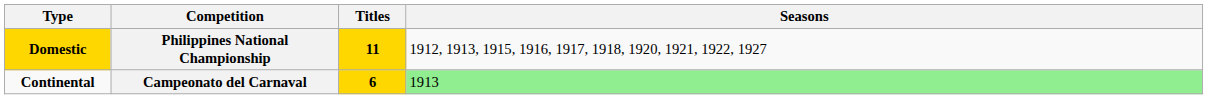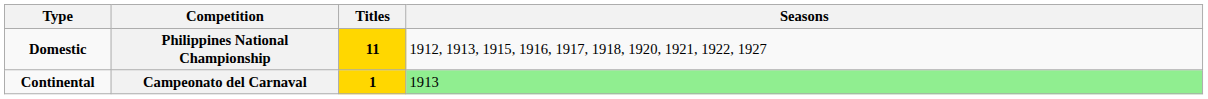 <table class="wikitable plainrowheaders" style="font-size:95%; text-align:center;">
 <tr>
 <th style="width: 1%;">Type</th>
 <th style="width: 5%;">Competition</th>
 <th style="width: 1%;">Titles</th>
 <th style="width: 21%;">Seasons</th>
 </tr>
 <tr>
-<td rowspan="1" style="background: gold;"><strong>Domestic</strong></td>
+<td rowspan="1"><strong>Domestic</strong></td>
 <th scope=col>Philippines National Championship</th>
 <td bgcolor="gold"><strong>11</strong></td>
 <td align=left>1912, 1913, 1915, 1916, 1917, 1918, 1920, 1921, 1922, 1927</td>
 </tr>
 <tr>
 <td rowspan="1"><strong>Continental</strong></td>
 <th scope=col>Campeonato del Carnaval</th>
-<td bgcolor="gold"><strong>6</strong></td>
+<td bgcolor="gold"><strong>1</strong></td>
 <td align=left style="background: lightgreen;">1913</td>
 </tr>
 </table>
